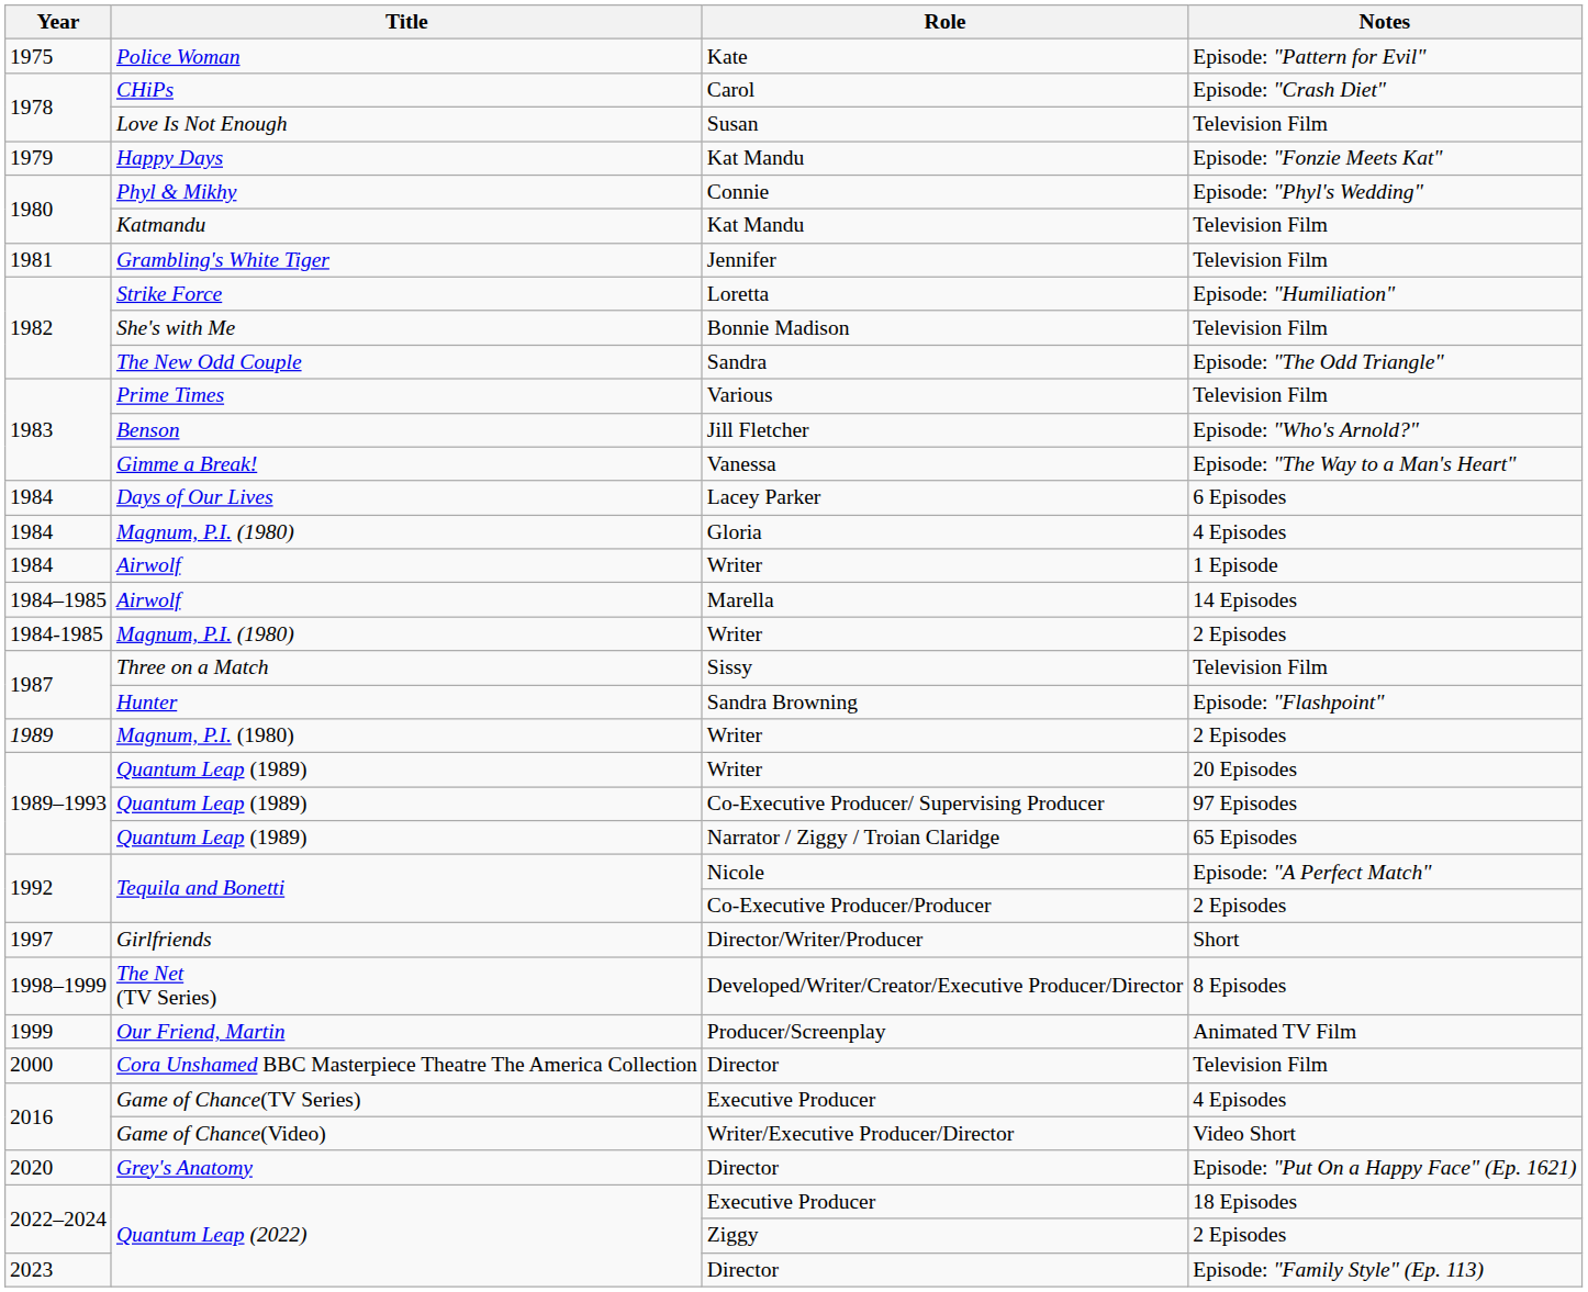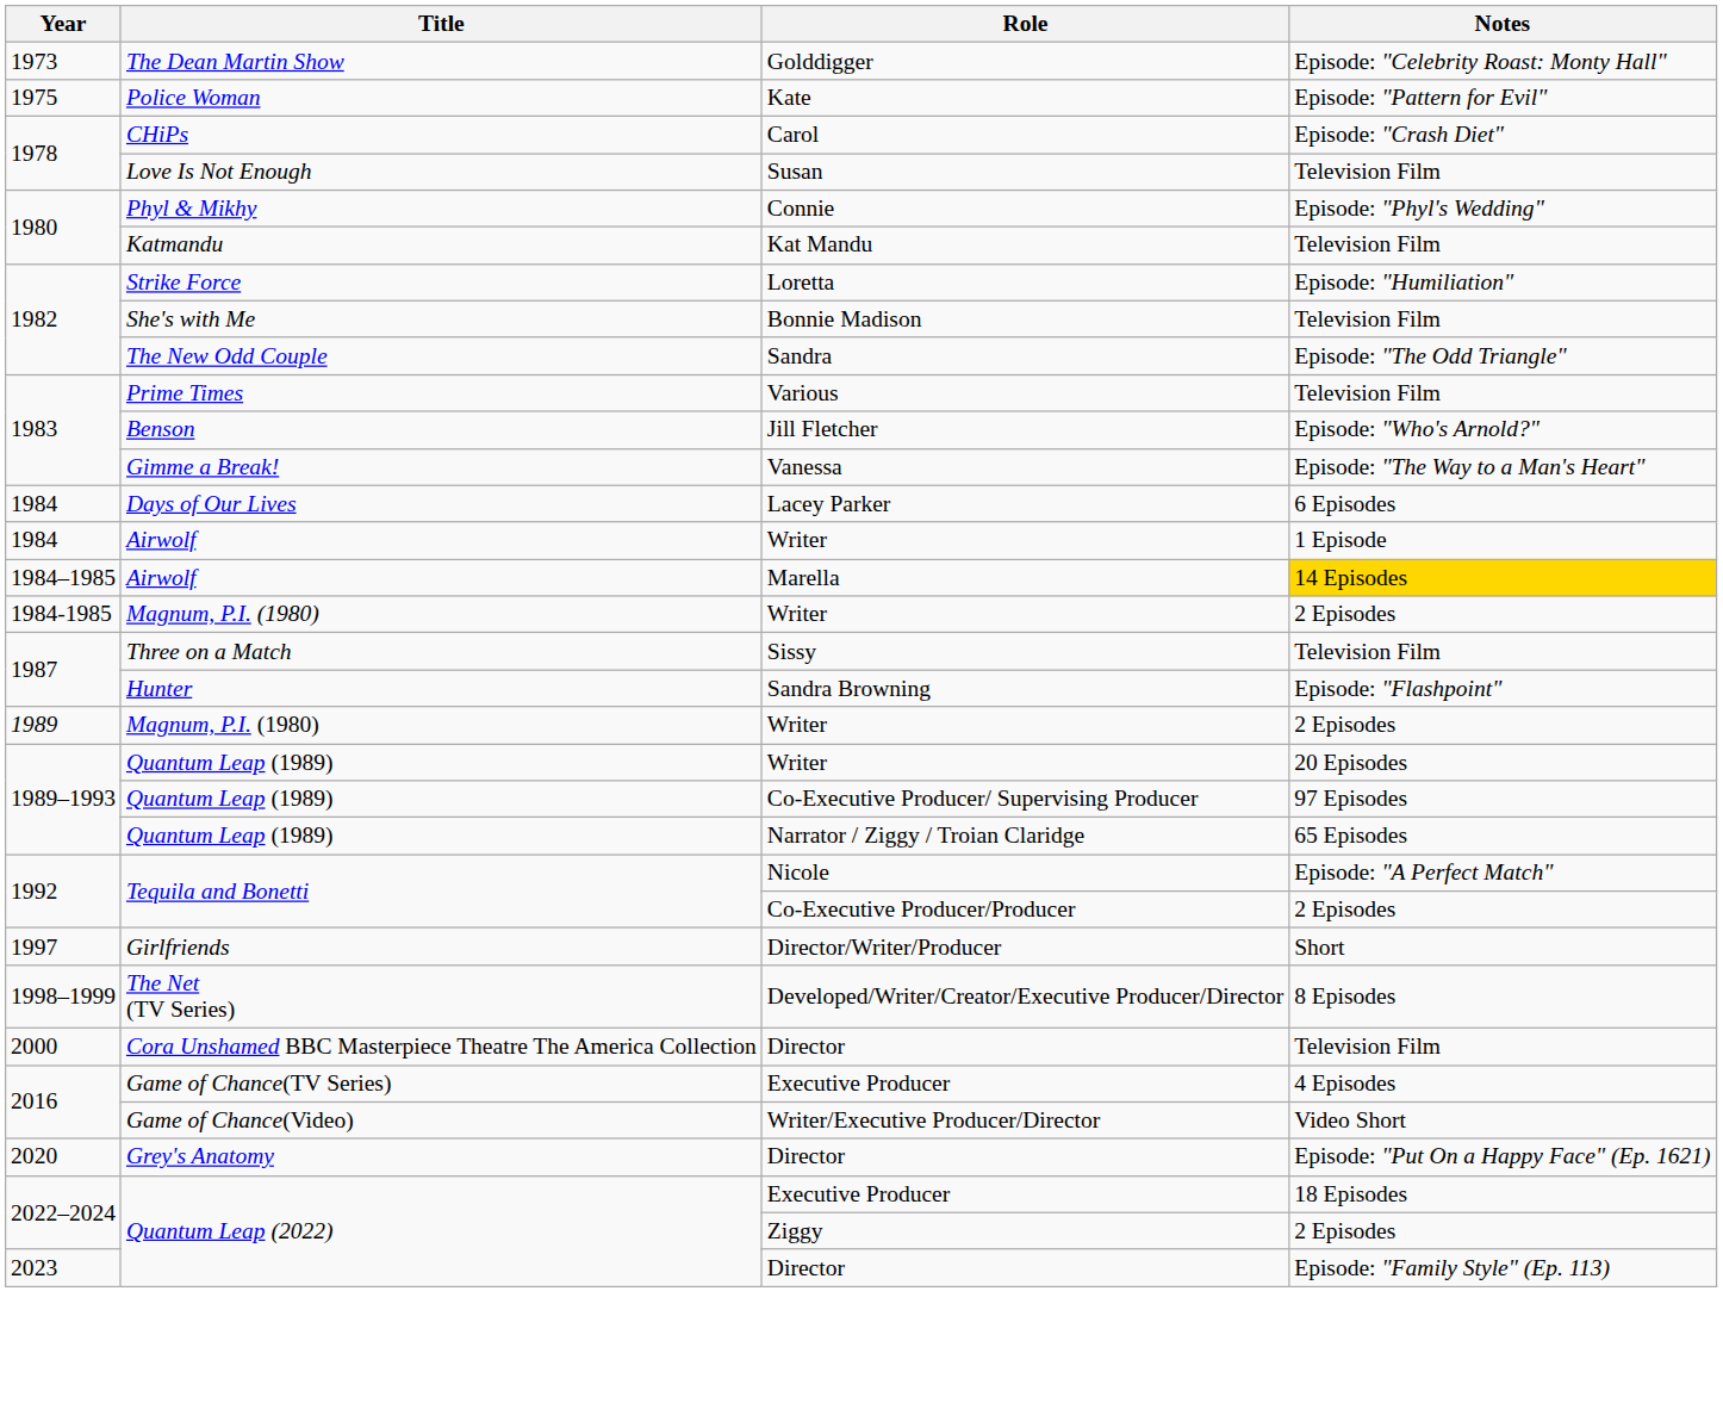 <table class="wikitable sortable">
 <tr>
 <th>Year</th>
 <th>Title</th>
 <th>Role</th>
 <th>Notes</th>
+</tr>
+<tr>
+<td>1973</td>
+<td><em><a href='#'>The Dean Martin Show</a></em></td>
+<td>Golddigger</td>
+<td>Episode: <em>"Celebrity Roast: Monty Hall"</em></td>
 </tr>
 <tr>
 <td>1975</td>
 <td><a href='#'><em>Police Woman</em></a></td>
 <td>Kate</td>
 <td>Episode: <em>"Pattern for Evil"</em></td>
 </tr>
 <tr>
 <td rowspan="2">1978</td>
 <td><em><a href='#'>CHiPs</a></em></td>
 <td>Carol</td>
 <td>Episode: <em>"Crash Diet"</em></td>
 </tr>
 <tr>
 <td><em>Love Is Not Enough</em></td>
 <td>Susan</td>
 <td>Television Film</td>
 </tr>
 <tr>
-<td>1979</td>
-<td><em><a href='#'>Happy Days</a></em></td>
-<td>Kat Mandu</td>
-<td>Episode: <em>"Fonzie Meets Kat"</em></td>
-</tr>
-<tr>
 <td rowspan="2">1980</td>
 <td><em><a href='#'>Phyl & Mikhy</a></em></td>
 <td>Connie</td>
 <td>Episode: <em>"Phyl's Wedding"</em></td>
 </tr>
 <tr>
 <td><em>Katmandu</em></td>
 <td>Kat Mandu</td>
-<td>Television Film</td>
-</tr>
-<tr>
-<td>1981</td>
-<td><em><a href='#'>Grambling's White Tiger</a></em></td>
-<td>Jennifer</td>
 <td>Television Film</td>
 </tr>
 <tr>
 <td rowspan="3">1982</td>
 <td><a href='#'><em>Strike Force</em></a></td>
 <td>Loretta</td>
 <td>Episode: <em>"Humiliation"</em></td>
 </tr>
 <tr>
 <td><em>She's with Me</em></td>
 <td>Bonnie Madison</td>
 <td>Television Film</td>
 </tr>
 <tr>
 <td><em><a href='#'>The New Odd Couple</a></em></td>
 <td>Sandra</td>
 <td>Episode: <em>"The Odd Triangle"</em></td>
 </tr>
 <tr>
 <td rowspan="3">1983</td>
 <td><em><a href='#'>Prime Times</a></em></td>
 <td>Various</td>
 <td>Television Film</td>
 </tr>
 <tr>
 <td><a href='#'><em>Benson</em></a></td>
 <td>Jill Fletcher</td>
 <td>Episode: <em>"Who's Arnold?"</em></td>
 </tr>
 <tr>
 <td><em><a href='#'>Gimme a Break!</a></em></td>
 <td>Vanessa</td>
 <td>Episode: <em>"The Way to a Man's Heart"</em></td>
 </tr>
 <tr>
 <td>1984</td>
 <td><em><a href='#'>Days of Our Lives</a></em></td>
 <td>Lacey Parker</td>
 <td>6 Episodes</td>
 </tr>
 <tr>
 <td>1984</td>
-<td><em><a href='#'>Magnum, P.I.</a> (1980)</em></td>
-<td>Gloria</td>
-<td>4 Episodes</td>
-</tr>
-<tr>
-<td>1984</td>
 <td><em><a href='#'>Airwolf</a></em></td>
 <td>Writer</td>
 <td>1 Episode</td>
 </tr>
 <tr>
 <td>1984–1985</td>
 <td><em><a href='#'>Airwolf</a></em></td>
 <td>Marella</td>
-<td>14 Episodes</td>
+<td style="background: gold;">14 Episodes</td>
 </tr>
 <tr>
 <td>1984-1985</td>
 <td><em><a href='#'>Magnum, P.I.</a></em> <em>(1980)</em></td>
 <td>Writer</td>
 <td>2 Episodes</td>
 </tr>
 <tr>
 <td rowspan="2">1987</td>
 <td><em>Three on a Match</em></td>
 <td>Sissy</td>
 <td>Television Film</td>
 </tr>
 <tr>
 <td><a href='#'><em>Hunter</em></a></td>
 <td>Sandra Browning</td>
 <td>Episode: <em>"Flashpoint"</em></td>
 </tr>
 <tr>
 <td><em>1989</em></td>
 <td><em><a href='#'>Magnum, P.I.</a></em> (1980)</td>
 <td>Writer</td>
 <td>2 Episodes</td>
 </tr>
 <tr>
 <td rowspan="3">1989–1993</td>
 <td><em><a href='#'>Quantum Leap</a></em> (1989)</td>
 <td>Writer</td>
 <td>20 Episodes</td>
 </tr>
 <tr>
 <td><em><a href='#'>Quantum Leap</a></em> (1989)</td>
 <td>Co-Executive Producer/ Supervising Producer</td>
 <td>97 Episodes</td>
 </tr>
 <tr>
 <td><em><a href='#'>Quantum Leap</a></em> (1989)</td>
 <td>Narrator / Ziggy / Troian Claridge</td>
 <td>65 Episodes</td>
 </tr>
 <tr>
 <td rowspan="2">1992</td>
 <td rowspan="2"><em><a href='#'>Tequila and Bonetti</a></em></td>
 <td>Nicole</td>
 <td>Episode: <em>"A Perfect Match"</em></td>
 </tr>
 <tr>
 <td>Co-Executive Producer/Producer</td>
 <td>2 Episodes</td>
 </tr>
 <tr>
 <td>1997</td>
 <td><em>Girlfriends</em></td>
 <td>Director/Writer/Producer</td>
 <td>Short</td>
 </tr>
 <tr>
 <td>1998–1999</td>
 <td><a href='#'><em>The Net</em></a><br>(TV Series)</td>
 <td>Developed/Writer/Creator/Executive Producer/Director</td>
 <td>8 Episodes</td>
 </tr>
 <tr>
-<td>1999</td>
-<td><em><a href='#'>Our Friend, Martin</a></em></td>
-<td>Producer/Screenplay</td>
-<td>Animated TV Film</td>
-</tr>
-<tr>
 <td>2000</td>
 <td><a href='#'><em>Cora Unshamed</em></a> <em></em> BBC Masterpiece Theatre The America Collection</td>
 <td>Director</td>
 <td>Television Film</td>
 </tr>
 <tr>
 <td rowspan="2">2016</td>
 <td><em>Game of Chance</em>(TV Series)</td>
 <td>Executive Producer</td>
 <td>4 Episodes</td>
 </tr>
 <tr>
 <td><em>Game of Chance</em>(Video)</td>
 <td>Writer/Executive Producer/Director</td>
 <td>Video Short</td>
 </tr>
 <tr>
 <td>2020</td>
 <td><em><a href='#'>Grey's Anatomy</a></em></td>
 <td>Director</td>
 <td>Episode: <em>"Put On a Happy Face" (Ep. 1621)</em></td>
 </tr>
 <tr>
 <td rowspan="2">2022–2024</td>
 <td rowspan="3"><a href='#'><em>Quantum Leap</em></a> <em>(2022)</em></td>
 <td>Executive Producer</td>
 <td>18 Episodes</td>
 </tr>
 <tr>
 <td>Ziggy</td>
 <td>2 Episodes</td>
 </tr>
 <tr>
 <td>2023</td>
 <td>Director</td>
 <td>Episode: <em>"Family Style" (Ep. 113)</em></td>
 </tr>
 </table>
